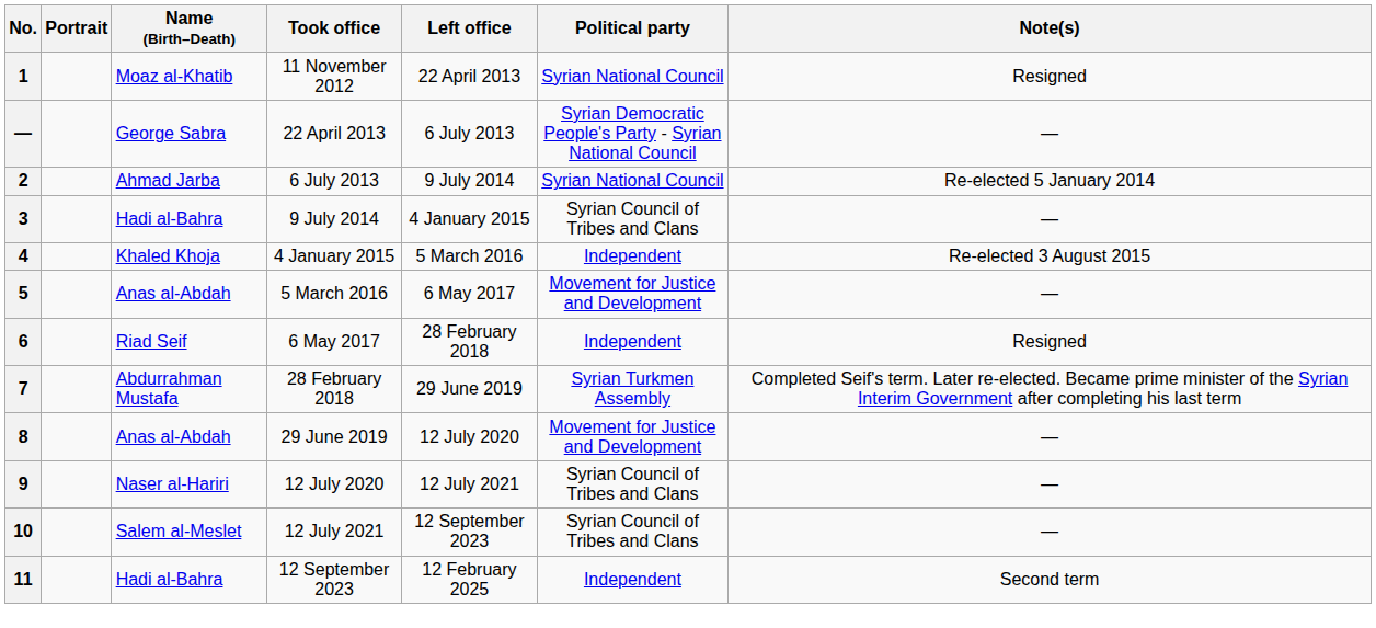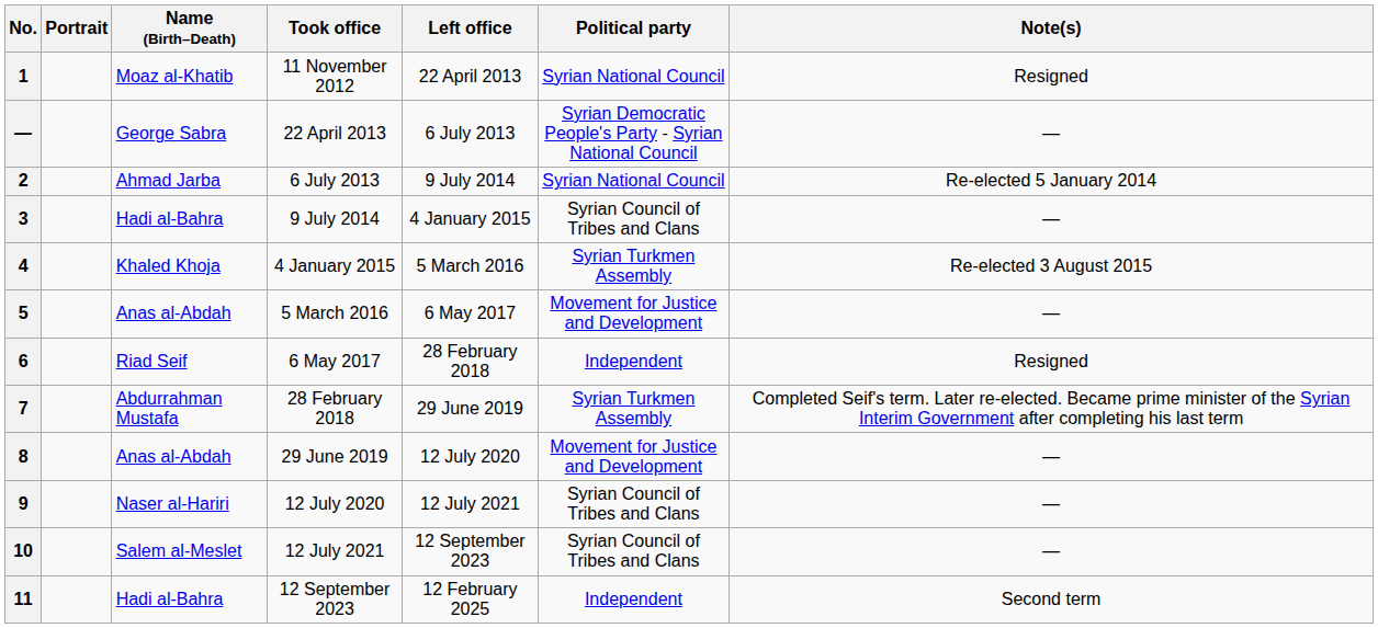 <table class="wikitable plainrowheaders">
 <tr>
 <th scope="col">No.</th>
 <th scope="col">Portrait</th>
 <th scope="col">Name<br><small>(Birth–Death)</small></th>
 <th scope="col">Took office</th>
 <th scope="col">Left office</th>
 <th width=14%>Political party</th>
 <th scope="col">Note(s)</th>
 </tr>
 <tr>
 <th align=center>1</th>
 <td align=center></td>
 <td align="left"><a href='#'>Moaz al-Khatib</a><br></td>
 <td align=center>11 November 2012</td>
 <td align=center>22 April 2013</td>
 <td align=center><a href='#'>Syrian National Council</a></td>
 <td align=center>Resigned</td>
 </tr>
 <tr>
 <th align=center>—</th>
 <td align=center></td>
 <td align="left"><a href='#'>George Sabra</a><br></td>
 <td align=center>22 April 2013</td>
 <td align=center>6 July 2013</td>
 <td align=center><a href='#'>Syrian Democratic People's Party</a> - <a href='#'>Syrian National Council</a></td>
 <td align=center>—</td>
 </tr>
 <tr>
 <th align=center>2</th>
 <td align=center></td>
 <td align="left"><a href='#'>Ahmad Jarba</a><br></td>
 <td align=center>6 July 2013</td>
 <td align=center>9 July 2014</td>
 <td align=center><a href='#'>Syrian National Council</a></td>
 <td align=center>Re-elected 5 January 2014</td>
 </tr>
 <tr>
 <th align=center>3</th>
 <td align=center></td>
 <td align="left"><a href='#'>Hadi al-Bahra</a><br></td>
 <td align=center>9 July 2014</td>
 <td align=center>4 January 2015</td>
 <td align=center>Syrian Council of Tribes and Clans</td>
 <td align=center>—</td>
 </tr>
 <tr>
 <th align=center>4</th>
 <td align=center></td>
 <td align="left"><a href='#'>Khaled Khoja</a><br></td>
 <td align=center>4 January 2015</td>
 <td align=center>5 March 2016</td>
-<td align=center><a href='#'>Independent</a></td>
+<td align=center><a href='#'>Syrian Turkmen Assembly</a></td>
 <td align=center>Re-elected 3 August 2015</td>
 </tr>
 <tr>
 <th align=center>5</th>
 <td align=center></td>
 <td align="left"><a href='#'>Anas al-Abdah</a><br></td>
 <td align=center>5 March 2016</td>
 <td align=center>6 May 2017</td>
 <td align=center><a href='#'>Movement for Justice and Development</a></td>
 <td align=center>—</td>
 </tr>
 <tr>
 <th align=center>6</th>
 <td align=center></td>
 <td align="left"><a href='#'>Riad Seif</a><br></td>
 <td align=center>6 May 2017</td>
 <td align=center>28 February 2018</td>
 <td align=center><a href='#'>Independent</a></td>
 <td align=center>Resigned</td>
 </tr>
 <tr>
 <th align=center>7</th>
 <td align=center></td>
 <td align="left"><a href='#'>Abdurrahman Mustafa</a><br></td>
 <td align=center>28 February 2018</td>
 <td align=center>29 June 2019</td>
 <td align=center><a href='#'>Syrian Turkmen Assembly</a></td>
 <td align=center>Completed Seif's term. Later re-elected. Became prime minister of the <a href='#'>Syrian Interim Government</a> after completing his last term</td>
 </tr>
 <tr>
 <th align=center>8</th>
 <td align=center></td>
 <td align="left"><a href='#'>Anas al-Abdah</a><br></td>
 <td align=center>29 June 2019</td>
 <td align=center>12 July 2020</td>
 <td align=center><a href='#'>Movement for Justice and Development</a></td>
 <td align=center>—</td>
 </tr>
 <tr>
 <th align=center>9</th>
 <td align=center></td>
 <td align="left"><a href='#'>Naser al-Hariri</a><br></td>
 <td align=center>12 July 2020</td>
 <td align=center>12 July 2021</td>
 <td align=center>Syrian Council of Tribes and Clans</td>
 <td align=center>—</td>
 </tr>
 <tr>
 <th align=center>10</th>
 <td align=center></td>
 <td align="left"><a href='#'>Salem al-Meslet</a><br></td>
 <td align=center>12 July 2021</td>
 <td align=center>12 September 2023</td>
 <td align=center>Syrian Council of Tribes and Clans</td>
 <td align=center>—</td>
 </tr>
 <tr>
 <th align=center>11</th>
 <td align=center></td>
 <td align="left"><a href='#'>Hadi al-Bahra</a><br></td>
 <td align=center>12 September 2023</td>
 <td align=center>12 February 2025</td>
 <td align=center><a href='#'>Independent</a></td>
 <td align=center>Second term</td>
 </tr>
 <tr>
 </tr>
 </table>
